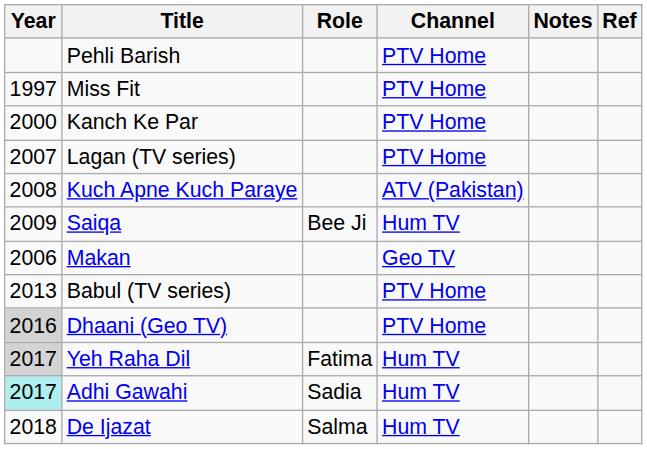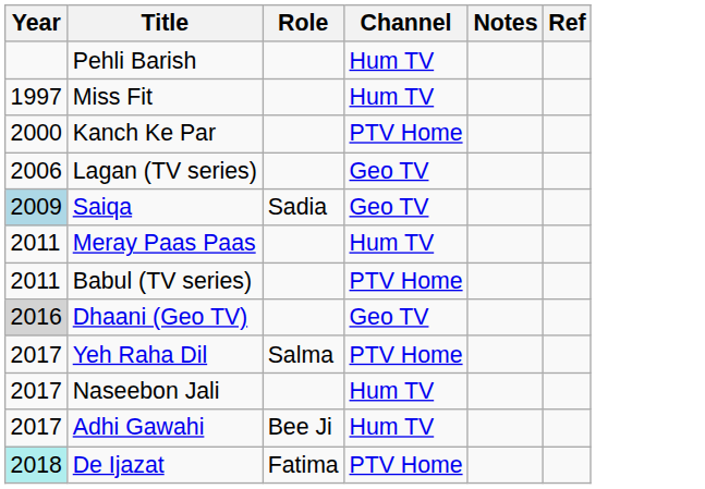 <table class="wikitable">
 <tr>
 <th>Year</th>
 <th>Title</th>
 <th>Role</th>
 <th>Channel</th>
 <th>Notes</th>
 <th>Ref</th>
 </tr>
 <tr>
 <td></td>
 <td>Pehli Barish</td>
 <td></td>
-<td><a href='#'>PTV Home</a></td>
+<td><a href='#'>Hum TV</a></td>
 <td></td>
 <td></td>
 </tr>
 <tr>
 <td>1997</td>
 <td>Miss Fit</td>
 <td></td>
-<td><a href='#'>PTV Home</a></td>
+<td><a href='#'>Hum TV</a></td>
 <td></td>
 <td></td>
 </tr>
 <tr>
 <td>2000</td>
 <td>Kanch Ke Par</td>
 <td></td>
 <td><a href='#'>PTV Home</a></td>
 <td></td>
 <td></td>
 </tr>
 <tr>
-<td>2007</td>
+<td>2006</td>
 <td>Lagan (TV series)</td>
-<td></td>
-<td><a href='#'>PTV Home</a></td>
-<td></td>
-<td></td>
-</tr>
-<tr>
-<td>2008</td>
-<td><a href='#'>Kuch Apne Kuch Paraye</a></td>
-<td></td>
-<td><a href='#'>ATV (Pakistan)</a></td>
-<td></td>
-<td></td>
-</tr>
-<tr>
-<td>2009</td>
-<td><a href='#'>Saiqa</a></td>
-<td>Bee Ji</td>
-<td><a href='#'>Hum TV</a></td>
-<td></td>
-<td></td>
-</tr>
-<tr>
-<td>2006</td>
-<td><a href='#'>Makan</a></td>
 <td></td>
 <td><a href='#'>Geo TV</a></td>
 <td></td>
 <td></td>
 </tr>
 <tr>
-<td>2013</td>
+<td style="background: lightblue;">2009</td>
+<td><a href='#'>Saiqa</a></td>
+<td>Sadia</td>
+<td><a href='#'>Geo TV</a></td>
+<td></td>
+<td></td>
+</tr>
+<tr>
+<td>2011</td>
+<td><a href='#'>Meray Paas Paas</a></td>
+<td></td>
+<td><a href='#'>Hum TV</a></td>
+<td></td>
+<td></td>
+</tr>
+<tr>
+<td>2011</td>
 <td>Babul (TV series)</td>
 <td></td>
 <td><a href='#'>PTV Home</a></td>
 <td></td>
 <td></td>
 </tr>
 <tr>
 <td style="background: lightgrey;">2016</td>
 <td><a href='#'>Dhaani (Geo TV)</a></td>
 <td></td>
+<td><a href='#'>Geo TV</a></td>
+<td></td>
+<td></td>
+</tr>
+<tr>
+<td>2017</td>
+<td><a href='#'>Yeh Raha Dil</a></td>
+<td>Salma</td>
 <td><a href='#'>PTV Home</a></td>
 <td></td>
 <td></td>
 </tr>
 <tr>
-<td style="background: lightgrey;">2017</td>
-<td><a href='#'>Yeh Raha Dil</a></td>
-<td>Fatima</td>
+<td>2017</td>
+<td>Naseebon Jali</td>
+<td></td>
 <td><a href='#'>Hum TV</a></td>
 <td></td>
 <td></td>
 </tr>
 <tr>
-<td style="background: paleturquoise;">2017</td>
+<td>2017</td>
 <td><a href='#'>Adhi Gawahi</a></td>
-<td>Sadia</td>
+<td>Bee Ji</td>
 <td><a href='#'>Hum TV</a></td>
 <td></td>
 <td></td>
 </tr>
 <tr>
-<td>2018</td>
+<td style="background: paleturquoise;">2018</td>
 <td><a href='#'>De Ijazat</a></td>
-<td>Salma</td>
-<td><a href='#'>Hum TV</a></td>
+<td>Fatima</td>
+<td><a href='#'>PTV Home</a></td>
 <td></td>
 <td></td>
 </tr>
 </table>
